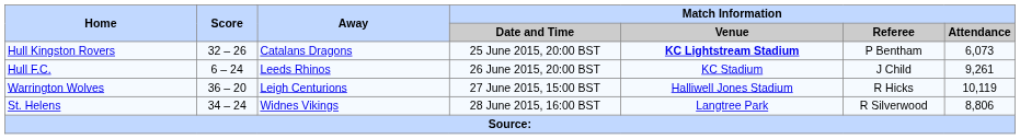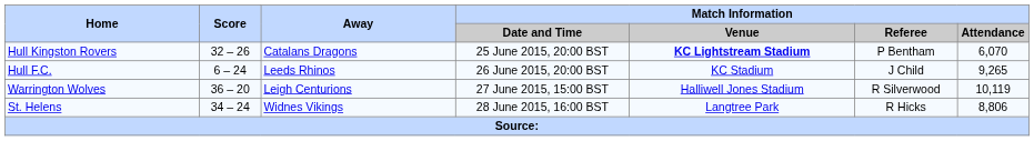 <table border=1 style="border-collapse:collapse; font-size:90%; text-align:center;" cellpadding=3 cellspacing=0 width=100%>
 <tr bgcolor=#C1D8FF>
 <th rowspan=2 width=19%>Home</th>
 <th rowspan=2 width=6%>Score</th>
 <th rowspan=2 width=19%>Away</th>
 <th colspan=6>Match Information</th>
 </tr>
 <tr bgcolor=#CCCCCC>
 <th width=17%>Date and Time</th>
 <th width=22%>Venue</th>
 <th width=10%>Referee</th>
 <th width=7%>Attendance</th>
 </tr>
 <tr bgcolor=#F5FAFF>
 <td align=left> <a href='#'>Hull Kingston Rovers</a></td>
 <td>32 – 26</td>
 <td align=left> <a href='#'>Catalans Dragons</a></td>
 <td>25 June 2015, 20:00 BST</td>
 <td><strong><a href='#'>KC Lightstream Stadium</a></strong></td>
 <td>P Bentham</td>
-<td>6,073</td>
+<td>6,070</td>
 </tr>
 <tr bgcolor=#F5FAFF>
 <td align=left> <a href='#'>Hull F.C.</a></td>
 <td>6 – 24</td>
 <td align=left> <a href='#'>Leeds Rhinos</a></td>
 <td>26 June 2015, 20:00 BST</td>
 <td><a href='#'>KC Stadium</a></td>
 <td>J Child</td>
-<td>9,261</td>
+<td>9,265</td>
 </tr>
 <tr bgcolor=#F5FAFF>
 <td align=left> <a href='#'>Warrington Wolves</a></td>
 <td>36 – 20</td>
 <td align=left> <a href='#'>Leigh Centurions</a></td>
 <td>27 June 2015, 15:00 BST</td>
 <td><a href='#'>Halliwell Jones Stadium</a></td>
-<td>R Hicks</td>
+<td>R Silverwood</td>
 <td>10,119</td>
 </tr>
 <tr bgcolor=#F5FAFF>
 <td align=left> <a href='#'>St. Helens</a></td>
 <td>34 – 24</td>
 <td align=left> <a href='#'>Widnes Vikings</a></td>
 <td>28 June 2015, 16:00 BST</td>
 <td><a href='#'>Langtree Park</a></td>
-<td>R Silverwood</td>
+<td>R Hicks</td>
 <td>8,806</td>
 </tr>
 <tr style="background:#c1d8ff;">
 <th colspan=12>Source:</th>
 </tr>
 </table>
